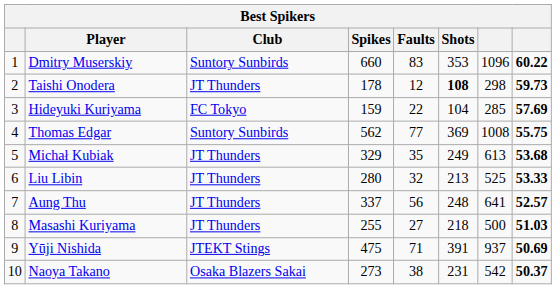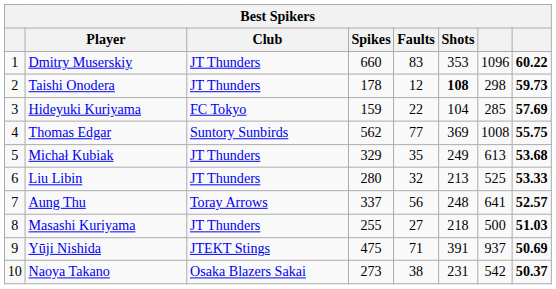 <table class="wikitable sortable" style=font-size:90%>
 <tr>
 <th colspan=8>Best Spikers</th>
 </tr>
 <tr>
 <th></th>
 <th width=158>Player</th>
 <th width=158>Club</th>
 <th width=20>Spikes</th>
 <th width=20>Faults</th>
 <th width=20>Shots</th>
 <th width=20></th>
 <th width=20></th>
 </tr>
 <tr>
 <td align=center>1</td>
 <td> <a href='#'>Dmitry Muserskiy</a></td>
-<td><a href='#'>Suntory Sunbirds</a></td>
+<td><a href='#'>JT Thunders</a></td>
 <td align=center>660</td>
 <td align=center>83</td>
 <td align=center>353</td>
 <td align=center>1096</td>
 <td align=center><strong>60.22</strong></td>
 </tr>
 <tr>
 <td align=center>2</td>
 <td> <a href='#'>Taishi Onodera</a></td>
 <td><a href='#'>JT Thunders</a></td>
 <td align=center>178</td>
 <td align=center>12</td>
 <td align=center><strong>108</strong></td>
 <td align=center>298</td>
 <td align=center><strong>59.73</strong></td>
 </tr>
 <tr>
 <td align=center>3</td>
 <td> <a href='#'>Hideyuki Kuriyama</a></td>
 <td><a href='#'>FC Tokyo</a></td>
 <td align=center>159</td>
 <td align=center>22</td>
 <td align=center>104</td>
 <td align=center>285</td>
 <td align=center><strong>57.69</strong></td>
 </tr>
 <tr>
 <td align=center>4</td>
 <td> <a href='#'>Thomas Edgar</a></td>
 <td><a href='#'>Suntory Sunbirds</a></td>
 <td align=center>562</td>
 <td align=center>77</td>
 <td align=center>369</td>
 <td align=center>1008</td>
 <td align=center><strong>55.75</strong></td>
 </tr>
 <tr>
 <td align=center>5</td>
 <td> <a href='#'>Michał Kubiak</a></td>
 <td><a href='#'>JT Thunders</a></td>
 <td align=center>329</td>
 <td align=center>35</td>
 <td align=center>249</td>
 <td align=center>613</td>
 <td align=center><strong>53.68</strong></td>
 </tr>
 <tr>
 <td align=center>6</td>
 <td> <a href='#'>Liu Libin</a></td>
 <td><a href='#'>JT Thunders</a></td>
 <td align=center>280</td>
 <td align=center>32</td>
 <td align=center>213</td>
 <td align=center>525</td>
 <td align=center><strong>53.33</strong></td>
 </tr>
 <tr>
 <td align=center>7</td>
 <td> <a href='#'>Aung Thu</a></td>
-<td><a href='#'>JT Thunders</a></td>
+<td><a href='#'>Toray Arrows</a></td>
 <td align=center>337</td>
 <td align=center>56</td>
 <td align=center>248</td>
 <td align=center>641</td>
 <td align=center><strong>52.57</strong></td>
 </tr>
 <tr>
 <td align=center>8</td>
 <td> <a href='#'>Masashi Kuriyama</a></td>
 <td><a href='#'>JT Thunders</a></td>
 <td align=center>255</td>
 <td align=center>27</td>
 <td align=center>218</td>
 <td align=center>500</td>
 <td align=center><strong>51.03</strong></td>
 </tr>
 <tr>
 <td align=center>9</td>
 <td> <a href='#'>Yūji Nishida</a></td>
 <td><a href='#'>JTEKT Stings</a></td>
 <td align=center>475</td>
 <td align=center>71</td>
 <td align=center>391</td>
 <td align=center>937</td>
 <td align=center><strong>50.69</strong></td>
 </tr>
 <tr>
 <td align=center>10</td>
 <td> <a href='#'>Naoya Takano</a></td>
 <td><a href='#'>Osaka Blazers Sakai</a></td>
 <td align=center>273</td>
 <td align=center>38</td>
 <td align=center>231</td>
 <td align=center>542</td>
 <td align=center><strong>50.37</strong></td>
 </tr>
 </table>
